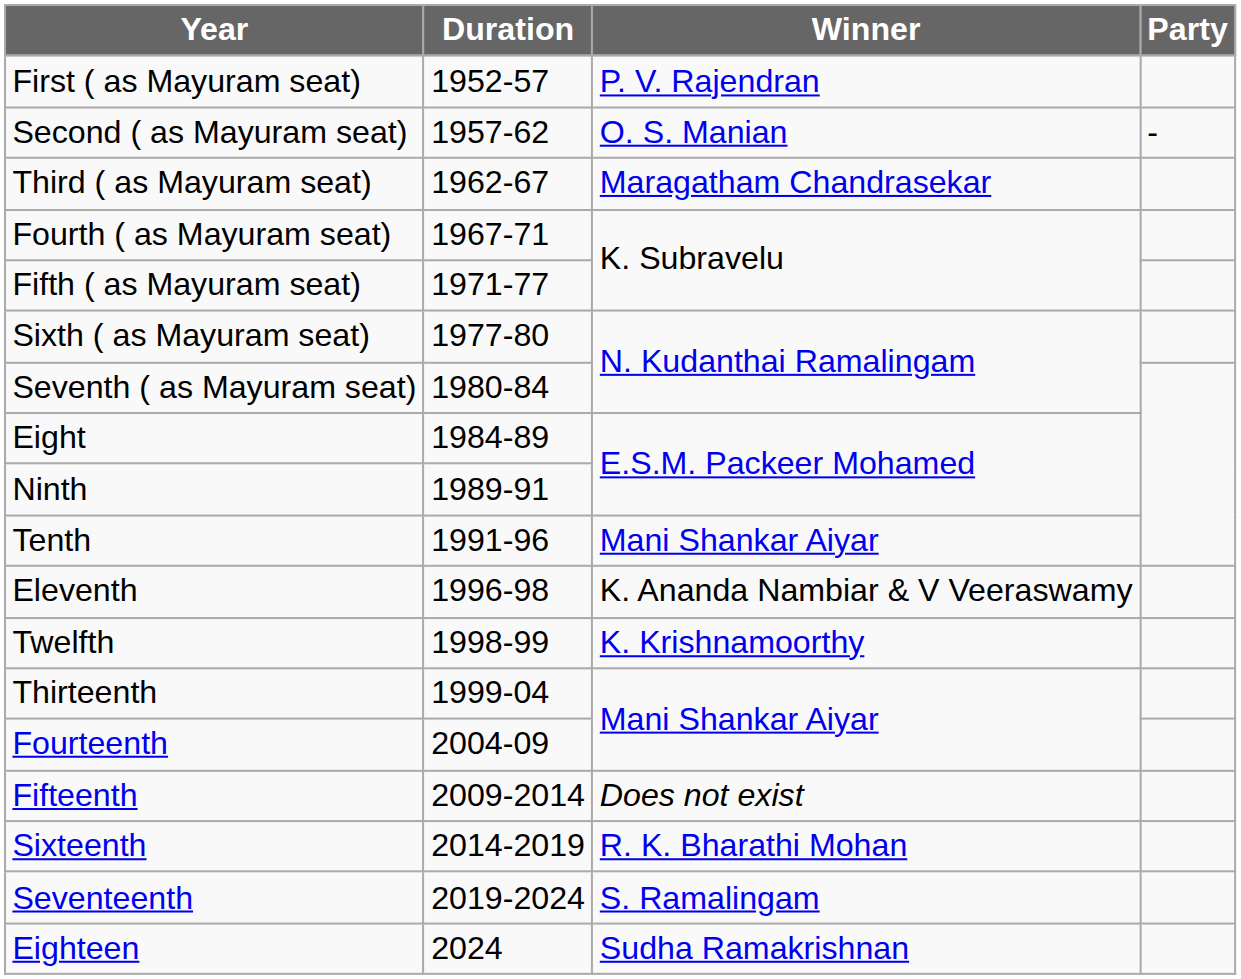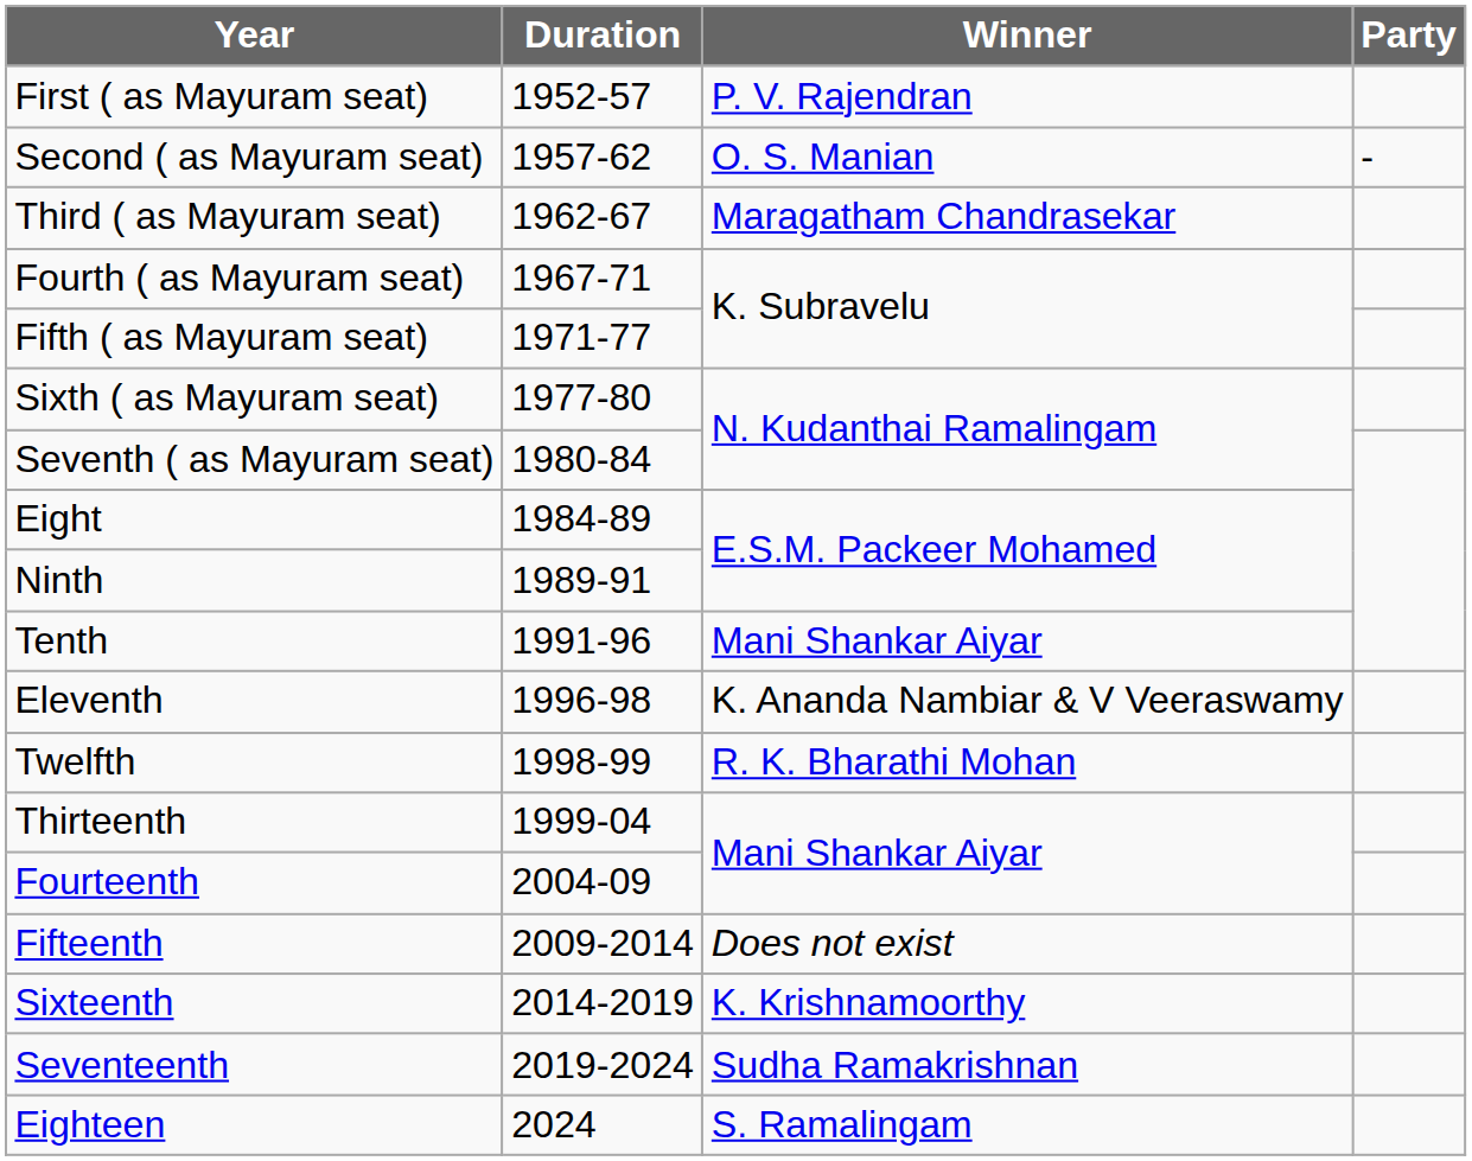 <table class="wikitable sortable">
 <tr>
 <th style="background-color:#666666; color:white">Year</th>
 <th style="background-color:#666666; color:white">Duration</th>
 <th style="background-color:#666666; color:white">Winner</th>
 <th style="background-color:#666666; color:white" colspan=2>Party</th>
 </tr>
 <tr>
 <td>First ( as Mayuram seat)</td>
 <td>1952-57</td>
 <td><a href='#'>P. V. Rajendran</a></td>
 <td></td>
 </tr>
 <tr>
 <td>Second ( as Mayuram seat)</td>
 <td>1957-62</td>
 <td><a href='#'>O. S. Manian</a></td>
 <td colspan=2>-</td>
 </tr>
 <tr>
 <td>Third ( as Mayuram seat)</td>
 <td>1962-67</td>
 <td><a href='#'>Maragatham Chandrasekar</a></td>
 <td></td>
 </tr>
 <tr>
 <td>Fourth ( as Mayuram seat)</td>
 <td>1967-71</td>
 <td rowspan="2">K. Subravelu</td>
 <td></td>
 </tr>
 <tr>
 <td>Fifth ( as Mayuram seat)</td>
 <td>1971-77</td>
 </tr>
 <tr>
 <td>Sixth ( as Mayuram seat)</td>
 <td>1977-80</td>
 <td rowspan="2"><a href='#'>N. Kudanthai Ramalingam</a></td>
 <td></td>
 </tr>
 <tr>
 <td>Seventh ( as Mayuram seat)</td>
 <td>1980-84</td>
 </tr>
 <tr>
 <td>Eight</td>
 <td>1984-89</td>
 <td rowspan="2"><a href='#'>E.S.M. Packeer Mohamed</a></td>
 </tr>
 <tr>
 <td>Ninth</td>
 <td>1989-91</td>
 </tr>
 <tr>
 <td>Tenth</td>
 <td>1991-96</td>
 <td><a href='#'>Mani Shankar Aiyar</a></td>
 </tr>
 <tr>
 <td>Eleventh</td>
 <td>1996-98</td>
 <td>K. Ananda Nambiar & V Veeraswamy</td>
 <td></td>
 </tr>
 <tr>
 <td>Twelfth</td>
 <td>1998-99</td>
-<td><a href='#'>K. Krishnamoorthy</a></td>
+<td><a href='#'>R. K. Bharathi Mohan</a></td>
 </tr>
 <tr>
 <td>Thirteenth</td>
 <td>1999-04</td>
 <td rowspan="2"><a href='#'>Mani Shankar Aiyar</a></td>
 <td></td>
 </tr>
 <tr>
 <td><a href='#'>Fourteenth</a></td>
 <td>2004-09</td>
 </tr>
 <tr>
 <td><a href='#'>Fifteenth</a></td>
 <td>2009-2014</td>
 <td><em>Does not exist</em></td>
 <td></td>
 </tr>
 <tr>
 <td><a href='#'>Sixteenth</a></td>
 <td>2014-2019</td>
-<td><a href='#'>R. K. Bharathi Mohan</a></td>
+<td><a href='#'>K. Krishnamoorthy</a></td>
 </tr>
 <tr>
 <td><a href='#'>Seventeenth</a></td>
 <td>2019-2024</td>
-<td><a href='#'>S. Ramalingam</a></td>
+<td><a href='#'>Sudha Ramakrishnan</a></td>
 <td></td>
 </tr>
 <tr>
 <td><a href='#'>Eighteen</a></td>
 <td>2024</td>
-<td><a href='#'>Sudha Ramakrishnan</a></td>
+<td><a href='#'>S. Ramalingam</a></td>
 <td></td>
 </tr>
 </table>
